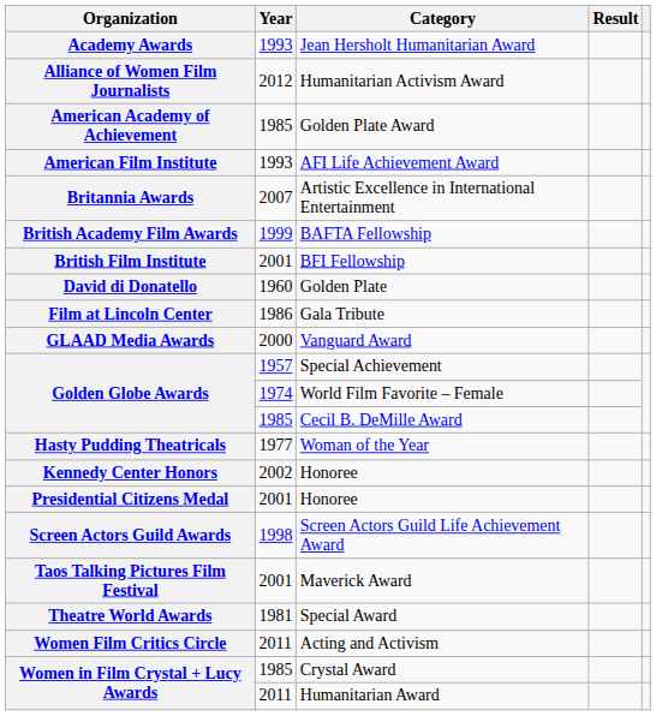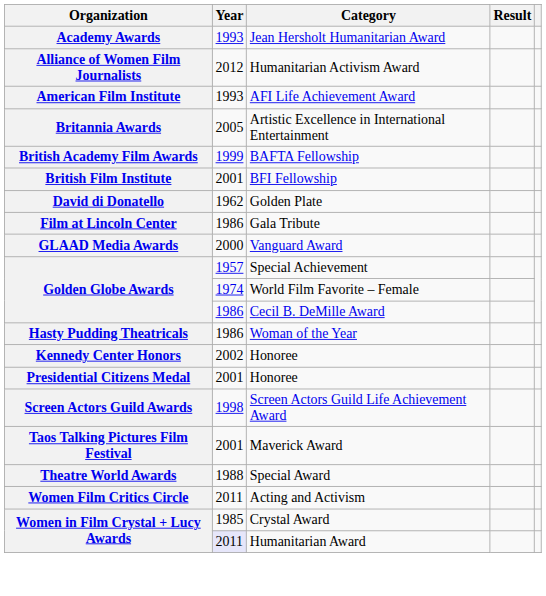 <table class="wikitable sortable plainrowheaders" style="width:99%;">
 <tr>
 <th scope="col">Organization</th>
 <th scope="col">Year</th>
 <th scope="col">Category</th>
 <th scope="col">Result</th>
 <th scope="col" class="unsortable"></th>
 </tr>
 <tr>
 <th scope="row"><a href='#'>Academy Awards</a></th>
 <td><a href='#'>1993</a></td>
 <td><a href='#'>Jean Hersholt Humanitarian Award</a></td>
 <td></td>
 <td style="text-align:center;"></td>
 </tr>
 <tr>
 <th scope="row"><a href='#'>Alliance of Women Film Journalists</a></th>
 <td>2012</td>
 <td>Humanitarian Activism Award</td>
 <td></td>
 <td style="text-align:center;"></td>
 </tr>
 <tr>
-<th scope="row"><a href='#'>American Academy of Achievement</a></th>
-<td>1985</td>
-<td>Golden Plate Award</td>
-<td></td>
-<td style="text-align:center;"></td>
-</tr>
-<tr>
 <th scope="row"><a href='#'>American Film Institute</a></th>
 <td>1993</td>
 <td><a href='#'>AFI Life Achievement Award</a></td>
 <td></td>
 <td style="text-align:center;"></td>
 </tr>
 <tr>
 <th scope="row"><a href='#'>Britannia Awards</a></th>
-<td>2007</td>
+<td>2005</td>
 <td>Artistic Excellence in International Entertainment</td>
 <td></td>
 <td style="text-align:center;"></td>
 </tr>
 <tr>
 <th scope="row"><a href='#'>British Academy Film Awards</a></th>
 <td><a href='#'>1999</a></td>
 <td><a href='#'>BAFTA Fellowship</a></td>
 <td></td>
 <td style="text-align:center;"></td>
 </tr>
 <tr>
 <th scope="row"><a href='#'>British Film Institute</a></th>
 <td>2001</td>
 <td><a href='#'>BFI Fellowship</a></td>
 <td></td>
 <td style="text-align:center;"></td>
 </tr>
 <tr>
 <th scope="row"><a href='#'>David di Donatello</a></th>
-<td>1960</td>
+<td>1962</td>
 <td>Golden Plate</td>
 <td></td>
 <td style="text-align:center;"></td>
 </tr>
 <tr>
 <th scope="row"><a href='#'>Film at Lincoln Center</a></th>
 <td>1986</td>
 <td>Gala Tribute</td>
 <td></td>
 <td style="text-align:center;"></td>
 </tr>
 <tr>
 <th scope="row"><a href='#'>GLAAD Media Awards</a></th>
 <td>2000</td>
 <td><a href='#'>Vanguard Award</a></td>
 <td></td>
 <td style="text-align:center;"></td>
 </tr>
 <tr>
 <th scope="row" rowspan="3"><a href='#'>Golden Globe Awards</a></th>
 <td><a href='#'>1957</a></td>
 <td>Special Achievement</td>
 <td></td>
 <td style="text-align:center;" rowspan="3"></td>
 </tr>
 <tr>
 <td><a href='#'>1974</a></td>
 <td>World Film Favorite – Female</td>
 <td></td>
 </tr>
 <tr>
-<td><a href='#'>1985</a></td>
+<td><a href='#'>1986</a></td>
 <td><a href='#'>Cecil B. DeMille Award</a></td>
 <td></td>
 </tr>
 <tr>
 <th scope="row"><a href='#'>Hasty Pudding Theatricals</a></th>
-<td>1977</td>
+<td>1986</td>
 <td><a href='#'>Woman of the Year</a></td>
 <td></td>
 <td style="text-align:center;"></td>
 </tr>
 <tr>
 <th scope="row"><a href='#'>Kennedy Center Honors</a></th>
 <td>2002</td>
 <td>Honoree</td>
 <td></td>
 <td style="text-align:center;"></td>
 </tr>
 <tr>
 <th scope="row"><a href='#'>Presidential Citizens Medal</a></th>
 <td>2001</td>
 <td>Honoree</td>
 <td></td>
 <td style="text-align:center;"></td>
 </tr>
 <tr>
 <th scope="row"><a href='#'>Screen Actors Guild Awards</a></th>
 <td><a href='#'>1998</a></td>
 <td><a href='#'>Screen Actors Guild Life Achievement Award</a></td>
 <td></td>
 <td style="text-align:center;"></td>
 </tr>
 <tr>
 <th scope="row"><a href='#'>Taos Talking Pictures Film Festival</a></th>
 <td>2001</td>
 <td>Maverick Award</td>
 <td></td>
 <td style="text-align:center;"></td>
 </tr>
 <tr>
 <th scope="row"><a href='#'>Theatre World Awards</a></th>
-<td>1981</td>
+<td>1988</td>
 <td>Special Award</td>
 <td></td>
 <td style="text-align:center;"></td>
 </tr>
 <tr>
 <th scope="row"><a href='#'>Women Film Critics Circle</a></th>
 <td>2011</td>
 <td>Acting and Activism</td>
 <td></td>
 <td style="text-align:center;"></td>
 </tr>
 <tr>
 <th scope="row" rowspan="2"><a href='#'>Women in Film Crystal + Lucy Awards</a></th>
 <td>1985</td>
 <td>Crystal Award</td>
 <td></td>
 <td style="text-align:center;"></td>
 </tr>
 <tr>
-<td>2011</td>
+<td style="background: lavender;">2011</td>
 <td>Humanitarian Award</td>
 <td></td>
 <td style="text-align:center;"></td>
 </tr>
 </table>
